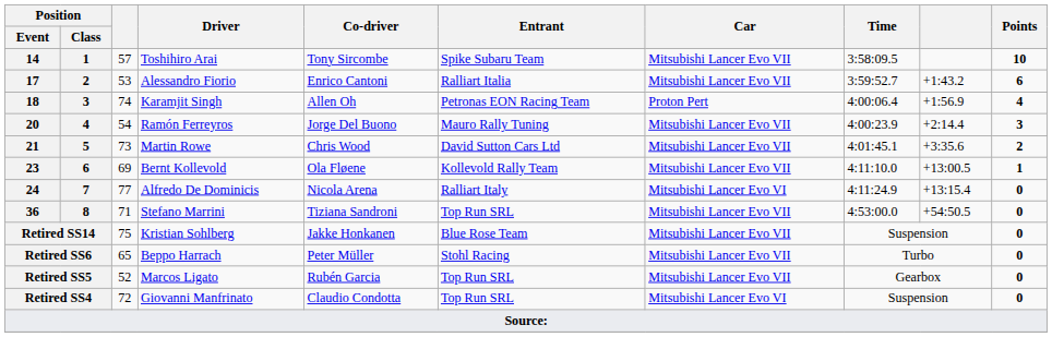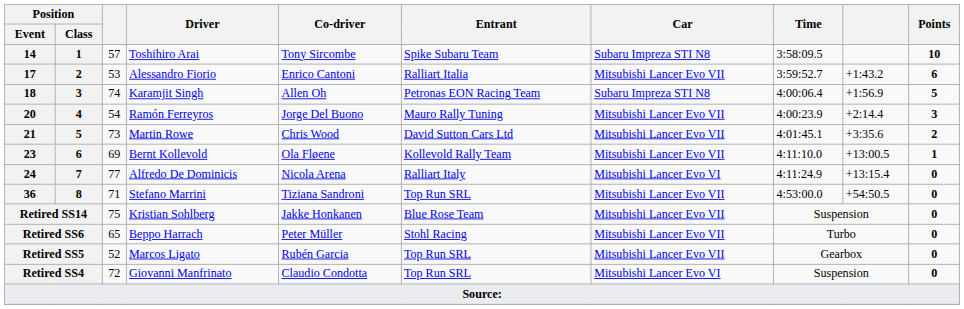 <table class="wikitable" width=85% style="font-size: 85%;">
 <tr>
 <th colspan="2">Position</th>
 <th rowspan="2"></th>
 <th rowspan="2">Driver</th>
 <th rowspan="2">Co-driver</th>
 <th rowspan="2">Entrant</th>
 <th rowspan="2">Car</th>
 <th rowspan="2">Time</th>
 <th rowspan="2"></th>
 <th rowspan="2">Points</th>
 </tr>
 <tr>
 <th>Event</th>
 <th>Class</th>
 </tr>
 <tr>
 <th>14</th>
 <th>1</th>
 <td align="center">57</td>
 <td> <a href='#'>Toshihiro Arai</a></td>
 <td> <a href='#'>Tony Sircombe</a></td>
 <td> <a href='#'>Spike Subaru Team</a></td>
-<td><a href='#'>Mitsubishi Lancer Evo VII</a></td>
+<td><a href='#'>Subaru Impreza STI N8</a></td>
 <td>3:58:09.5</td>
 <td></td>
 <td align="center"><strong>10</strong></td>
 </tr>
 <tr>
 <th>17</th>
 <th>2</th>
 <td align="center">53</td>
 <td> <a href='#'>Alessandro Fiorio</a></td>
 <td> <a href='#'>Enrico Cantoni</a></td>
 <td> <a href='#'>Ralliart Italia</a></td>
 <td><a href='#'>Mitsubishi Lancer Evo VII</a></td>
 <td>3:59:52.7</td>
 <td>+1:43.2</td>
 <td align="center"><strong>6</strong></td>
 </tr>
 <tr>
 <th>18</th>
 <th>3</th>
 <td align="center">74</td>
 <td> <a href='#'>Karamjit Singh</a></td>
 <td> <a href='#'>Allen Oh</a></td>
 <td> <a href='#'>Petronas EON Racing Team</a></td>
-<td><a href='#'>Proton Pert</a></td>
+<td><a href='#'>Subaru Impreza STI N8</a></td>
 <td>4:00:06.4</td>
 <td>+1:56.9</td>
-<td align="center"><strong>4</strong></td>
+<td align="center"><strong>5</strong></td>
 </tr>
 <tr>
 <th>20</th>
 <th>4</th>
 <td align="center">54</td>
 <td> <a href='#'>Ramón Ferreyros</a></td>
 <td> <a href='#'>Jorge Del Buono</a></td>
 <td> <a href='#'>Mauro Rally Tuning</a></td>
 <td><a href='#'>Mitsubishi Lancer Evo VII</a></td>
 <td>4:00:23.9</td>
 <td>+2:14.4</td>
 <td align="center"><strong>3</strong></td>
 </tr>
 <tr>
 <th>21</th>
 <th>5</th>
 <td align="center">73</td>
 <td> <a href='#'>Martin Rowe</a></td>
 <td> <a href='#'>Chris Wood</a></td>
 <td> <a href='#'>David Sutton Cars Ltd</a></td>
 <td><a href='#'>Mitsubishi Lancer Evo VII</a></td>
 <td>4:01:45.1</td>
 <td>+3:35.6</td>
 <td align="center"><strong>2</strong></td>
 </tr>
 <tr>
 <th>23</th>
 <th>6</th>
 <td align="center">69</td>
 <td> <a href='#'>Bernt Kollevold</a></td>
 <td> <a href='#'>Ola Fløene</a></td>
 <td> <a href='#'>Kollevold Rally Team</a></td>
 <td><a href='#'>Mitsubishi Lancer Evo VII</a></td>
 <td>4:11:10.0</td>
 <td>+13:00.5</td>
 <td align="center"><strong>1</strong></td>
 </tr>
 <tr>
 <th>24</th>
 <th>7</th>
 <td align="center">77</td>
 <td> <a href='#'>Alfredo De Dominicis</a></td>
 <td> <a href='#'>Nicola Arena</a></td>
 <td> <a href='#'>Ralliart Italy</a></td>
 <td><a href='#'>Mitsubishi Lancer Evo VI</a></td>
 <td>4:11:24.9</td>
 <td>+13:15.4</td>
 <td align="center"><strong>0</strong></td>
 </tr>
 <tr>
 <th>36</th>
 <th>8</th>
 <td align="center">71</td>
 <td> <a href='#'>Stefano Marrini</a></td>
 <td> <a href='#'>Tiziana Sandroni</a></td>
 <td> <a href='#'>Top Run SRL</a></td>
 <td><a href='#'>Mitsubishi Lancer Evo VII</a></td>
 <td>4:53:00.0</td>
 <td>+54:50.5</td>
 <td align="center"><strong>0</strong></td>
 </tr>
 <tr>
 <th colspan="2">Retired SS14</th>
 <td align="center">75</td>
 <td> <a href='#'>Kristian Sohlberg</a></td>
 <td> <a href='#'>Jakke Honkanen</a></td>
 <td> <a href='#'>Blue Rose Team</a></td>
 <td><a href='#'>Mitsubishi Lancer Evo VII</a></td>
 <td align="center" colspan="2">Suspension</td>
 <td align="center"><strong>0</strong></td>
 </tr>
 <tr>
 <th colspan="2">Retired SS6</th>
 <td align="center">65</td>
 <td> <a href='#'>Beppo Harrach</a></td>
 <td> <a href='#'>Peter Müller</a></td>
 <td> <a href='#'>Stohl Racing</a></td>
 <td><a href='#'>Mitsubishi Lancer Evo VII</a></td>
 <td align="center" colspan="2">Turbo</td>
 <td align="center"><strong>0</strong></td>
 </tr>
 <tr>
 <th colspan="2">Retired SS5</th>
 <td align="center">52</td>
 <td> <a href='#'>Marcos Ligato</a></td>
 <td> <a href='#'>Rubén Garcia</a></td>
 <td> <a href='#'>Top Run SRL</a></td>
 <td><a href='#'>Mitsubishi Lancer Evo VII</a></td>
 <td align="center" colspan="2">Gearbox</td>
 <td align="center"><strong>0</strong></td>
 </tr>
 <tr>
 <th colspan="2">Retired SS4</th>
 <td align="center">72</td>
 <td> <a href='#'>Giovanni Manfrinato</a></td>
 <td> <a href='#'>Claudio Condotta</a></td>
 <td> <a href='#'>Top Run SRL</a></td>
 <td><a href='#'>Mitsubishi Lancer Evo VI</a></td>
 <td align="center" colspan="2">Suspension</td>
 <td align="center"><strong>0</strong></td>
 </tr>
 <tr>
 <td style="background-color:#EAECF0; text-align:center" colspan="10"><strong>Source:</strong></td>
 </tr>
 <tr>
 </tr>
 </table>
